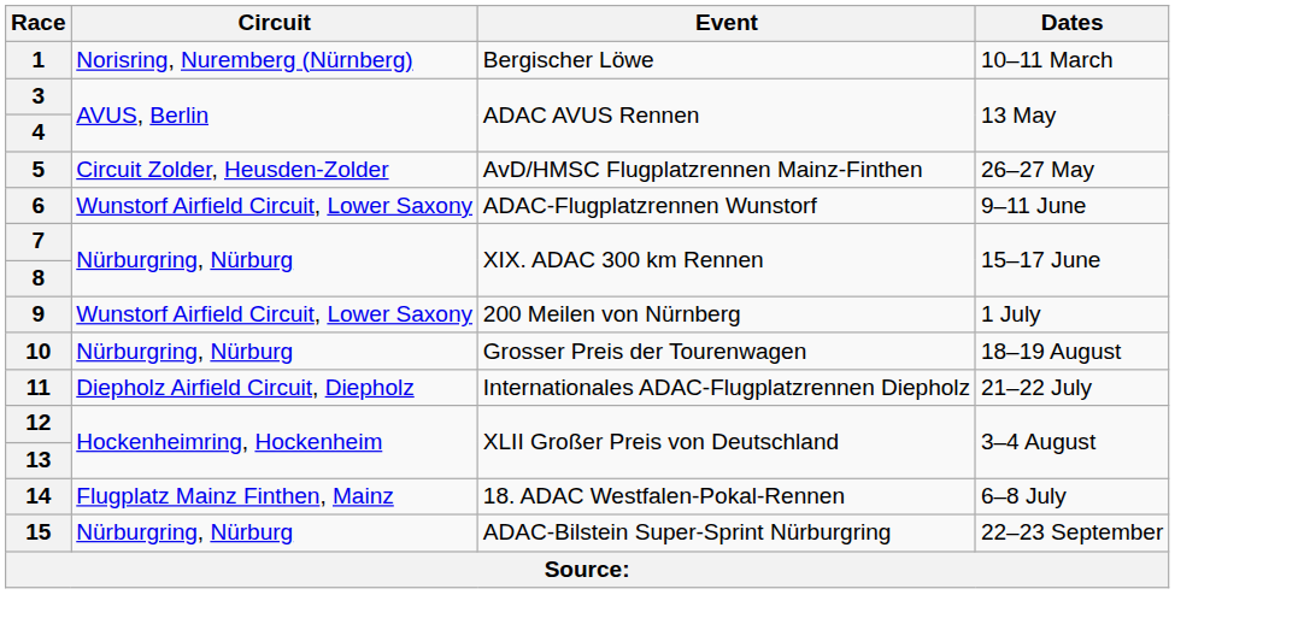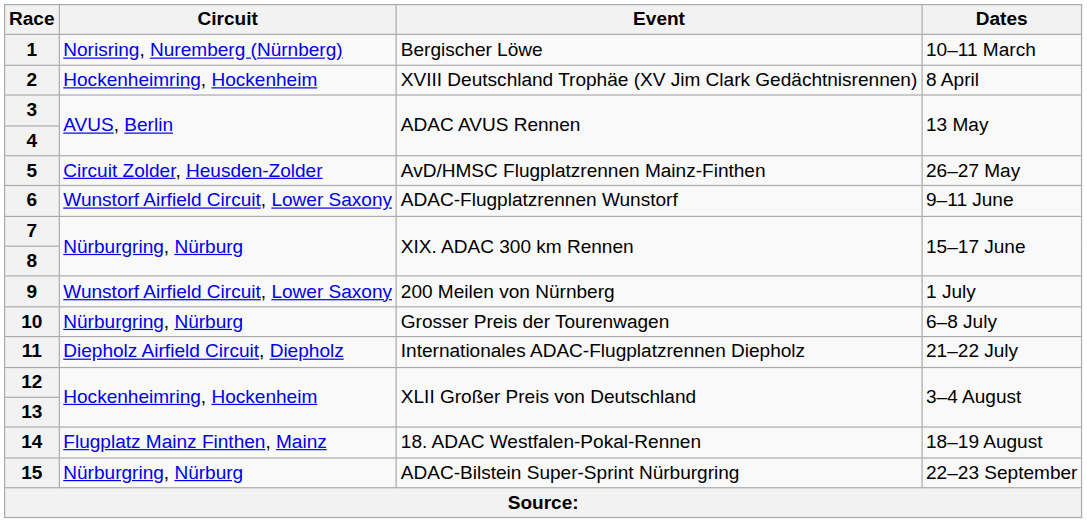 <table class="wikitable">
 <tr>
 <th>Race</th>
 <th>Circuit</th>
 <th>Event</th>
 <th>Dates</th>
 </tr>
 <tr>
 <th>1</th>
 <td> <a href='#'>Norisring</a>, <a href='#'>Nuremberg (Nürnberg)</a></td>
 <td>Bergischer Löwe</td>
 <td>10–11 March</td>
+</tr>
+<tr>
+<th>2</th>
+<td> <a href='#'>Hockenheimring</a>, <a href='#'>Hockenheim</a></td>
+<td>XVIII Deutschland Trophäe (XV Jim Clark Gedächtnisrennen)</td>
+<td>8 April</td>
 </tr>
 <tr>
 <th>3</th>
 <td rowspan="2"> <a href='#'>AVUS</a>, <a href='#'>Berlin</a></td>
 <td rowspan="2">ADAC AVUS Rennen</td>
 <td rowspan="2">13 May</td>
 </tr>
 <tr>
 <th>4</th>
 </tr>
 <tr>
 <th>5</th>
 <td> <a href='#'>Circuit Zolder</a>, <a href='#'>Heusden-Zolder</a></td>
 <td>AvD/HMSC Flugplatzrennen Mainz-Finthen</td>
 <td>26–27 May</td>
 </tr>
 <tr>
 <th>6</th>
 <td> <a href='#'>Wunstorf Airfield Circuit</a>, <a href='#'>Lower Saxony</a></td>
 <td>ADAC-Flugplatzrennen Wunstorf</td>
 <td>9–11 June</td>
 </tr>
 <tr>
 <th>7</th>
 <td rowspan="2"> <a href='#'>Nürburgring</a>, <a href='#'>Nürburg</a></td>
 <td rowspan="2">XIX. ADAC 300 km Rennen</td>
 <td rowspan="2">15–17 June</td>
 </tr>
 <tr>
 <th>8</th>
 </tr>
 <tr>
 <th>9</th>
 <td> <a href='#'>Wunstorf Airfield Circuit</a>, <a href='#'>Lower Saxony</a></td>
 <td>200 Meilen von Nürnberg</td>
 <td>1 July</td>
 </tr>
 <tr>
 <th>10</th>
 <td> <a href='#'>Nürburgring</a>, <a href='#'>Nürburg</a></td>
 <td>Grosser Preis der Tourenwagen</td>
-<td>18–19 August</td>
+<td>6–8 July</td>
 </tr>
 <tr>
 <th>11</th>
 <td> <a href='#'>Diepholz Airfield Circuit</a>, <a href='#'>Diepholz</a></td>
 <td>Internationales ADAC-Flugplatzrennen Diepholz</td>
 <td>21–22 July</td>
 </tr>
 <tr>
 <th>12</th>
 <td rowspan="2"> <a href='#'>Hockenheimring</a>, <a href='#'>Hockenheim</a></td>
 <td rowspan="2">XLII Großer Preis von Deutschland</td>
 <td rowspan="2">3–4 August</td>
 </tr>
 <tr>
 <th>13</th>
 </tr>
 <tr>
 <th>14</th>
 <td> <a href='#'>Flugplatz Mainz Finthen</a>, <a href='#'>Mainz</a></td>
 <td>18. ADAC Westfalen-Pokal-Rennen</td>
-<td>6–8 July</td>
+<td>18–19 August</td>
 </tr>
 <tr>
 <th>15</th>
 <td> <a href='#'>Nürburgring</a>, <a href='#'>Nürburg</a></td>
 <td>ADAC-Bilstein Super-Sprint Nürburgring</td>
 <td>22–23 September</td>
 </tr>
 <tr>
 <th colspan="4">Source:</th>
 </tr>
 </table>
